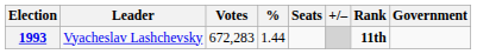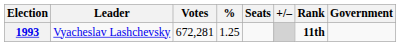 <table class=wikitable style=text-align:right>
 <tr>
 <th>Election</th>
 <th>Leader</th>
 <th>Votes</th>
 <th>%</th>
 <th>Seats</th>
 <th>+/–</th>
 <th>Rank</th>
 <th>Government</th>
 </tr>
 <tr>
 <th><a href='#'>1993</a></th>
 <td align=left><a href='#'>Vyacheslav Lashchevsky</a></td>
-<td>672,283</td>
-<td>1.44</td>
+<td>672,281</td>
+<td>1.25</td>
 <td></td>
 <td bgcolor=lightgrey></td>
 <td><strong>11th</strong></td>
 <td></td>
 </tr>
 </table>
